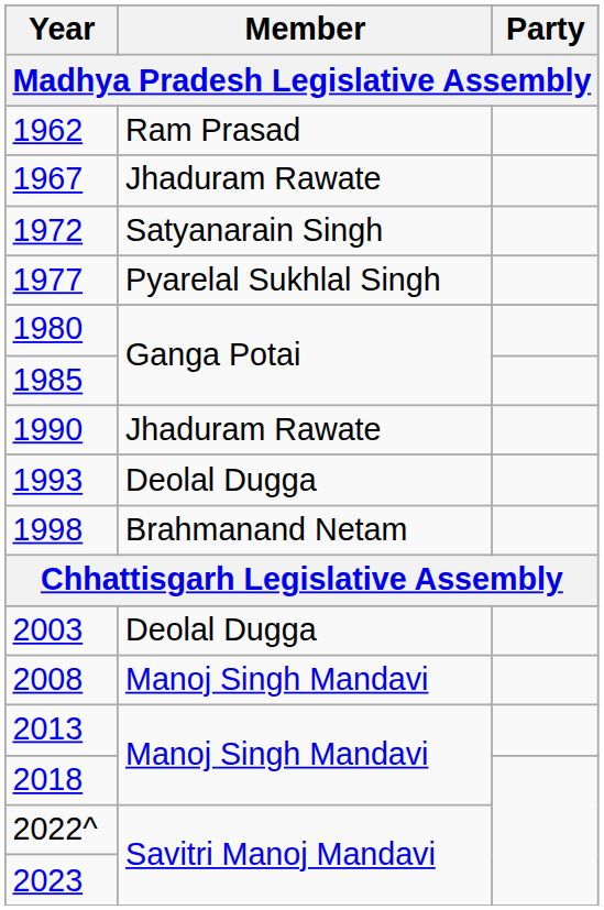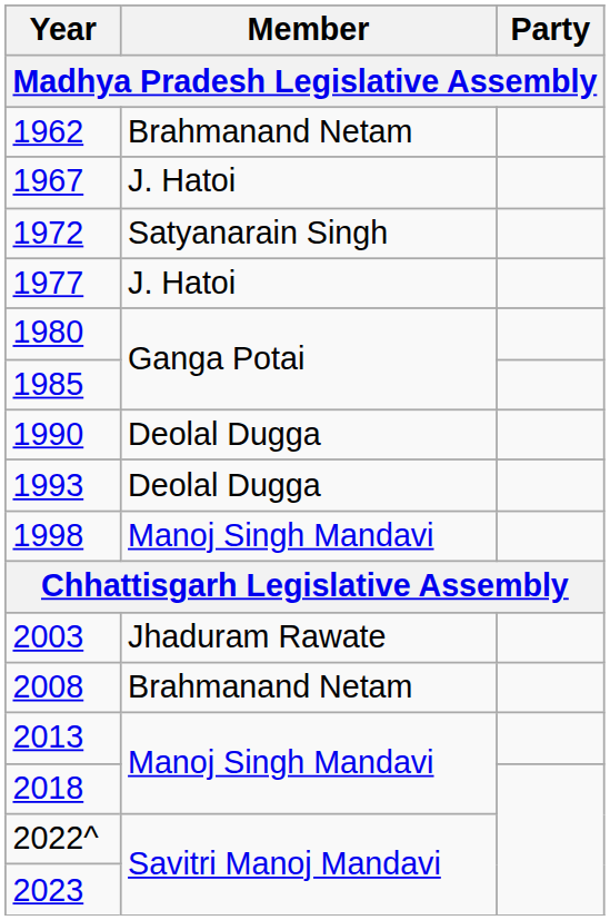 <table class="wikitable">
 <tr>
 <th>Year</th>
 <th>Member</th>
 <th colspan="2">Party</th>
 </tr>
 <tr>
 <th colspan=4><a href='#'>Madhya Pradesh Legislative Assembly</a></th>
 </tr>
 <tr>
 <td><a href='#'>1962</a></td>
-<td>Ram Prasad</td>
+<td>Brahmanand Netam</td>
 <td></td>
 </tr>
 <tr>
 <td><a href='#'>1967</a></td>
-<td>Jhaduram Rawate</td>
+<td>J. Hatoi</td>
 <td></td>
 </tr>
 <tr>
 <td><a href='#'>1972</a></td>
 <td>Satyanarain Singh</td>
 <td></td>
 </tr>
 <tr>
 <td><a href='#'>1977</a></td>
-<td>Pyarelal Sukhlal Singh</td>
+<td>J. Hatoi</td>
 <td></td>
 </tr>
 <tr>
 <td><a href='#'>1980</a></td>
 <td rowspan="2">Ganga Potai</td>
 <td></td>
 </tr>
 <tr>
 <td><a href='#'>1985</a></td>
 <td></td>
 </tr>
 <tr>
 <td><a href='#'>1990</a></td>
-<td>Jhaduram Rawate</td>
+<td>Deolal Dugga</td>
 <td></td>
 </tr>
 <tr>
 <td><a href='#'>1993</a></td>
 <td>Deolal Dugga</td>
 <td></td>
 </tr>
 <tr>
 <td><a href='#'>1998</a></td>
-<td>Brahmanand Netam</td>
+<td><a href='#'>Manoj Singh Mandavi</a></td>
 <td></td>
 </tr>
 <tr>
 <th colspan=4><a href='#'>Chhattisgarh Legislative Assembly</a></th>
 </tr>
 <tr>
 <td><a href='#'>2003</a></td>
-<td>Deolal Dugga</td>
+<td>Jhaduram Rawate</td>
 <td></td>
 </tr>
 <tr>
 <td><a href='#'>2008</a></td>
-<td><a href='#'>Manoj Singh Mandavi</a></td>
+<td>Brahmanand Netam</td>
 </tr>
 <tr>
 <td><a href='#'>2013</a></td>
 <td rowspan="2"><a href='#'>Manoj Singh Mandavi</a></td>
 <td></td>
 </tr>
 <tr>
 <td><a href='#'>2018</a></td>
 </tr>
 <tr>
 <td>2022^</td>
 <td rowspan="2"><a href='#'>Savitri Manoj Mandavi</a></td>
 </tr>
 <tr>
 <td><a href='#'>2023</a></td>
 </tr>
 </table>
